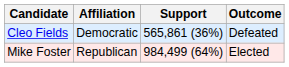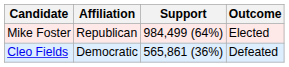 <table class="wikitable">
 <tr>
 <th>Candidate</th>
 <th>Affiliation</th>
 <th>Support</th>
 <th>Outcome</th>
 </tr>
 <tr>
+<td bgcolor=#FFE8E8>Mike Foster</td>
+<td bgcolor=#FFE8E8>Republican</td>
+<td bgcolor=#FFE8E8>984,499 (64%)</td>
+<td bgcolor=#FFE8E8>Elected</td>
+</tr>
+<tr>
 <td bgcolor=#DDEEFF><a href='#'>Cleo Fields</a></td>
 <td bgcolor=#DDEEFF>Democratic</td>
 <td bgcolor=#DDEEFF>565,861 (36%)</td>
 <td bgcolor=#DDEEFF>Defeated</td>
 </tr>
-<tr>
-<td bgcolor=#FFE8E8>Mike Foster</td>
-<td bgcolor=#FFE8E8>Republican</td>
-<td bgcolor=#FFE8E8>984,499 (64%)</td>
-<td bgcolor=#FFE8E8>Elected</td>
-</tr>
 </table>
